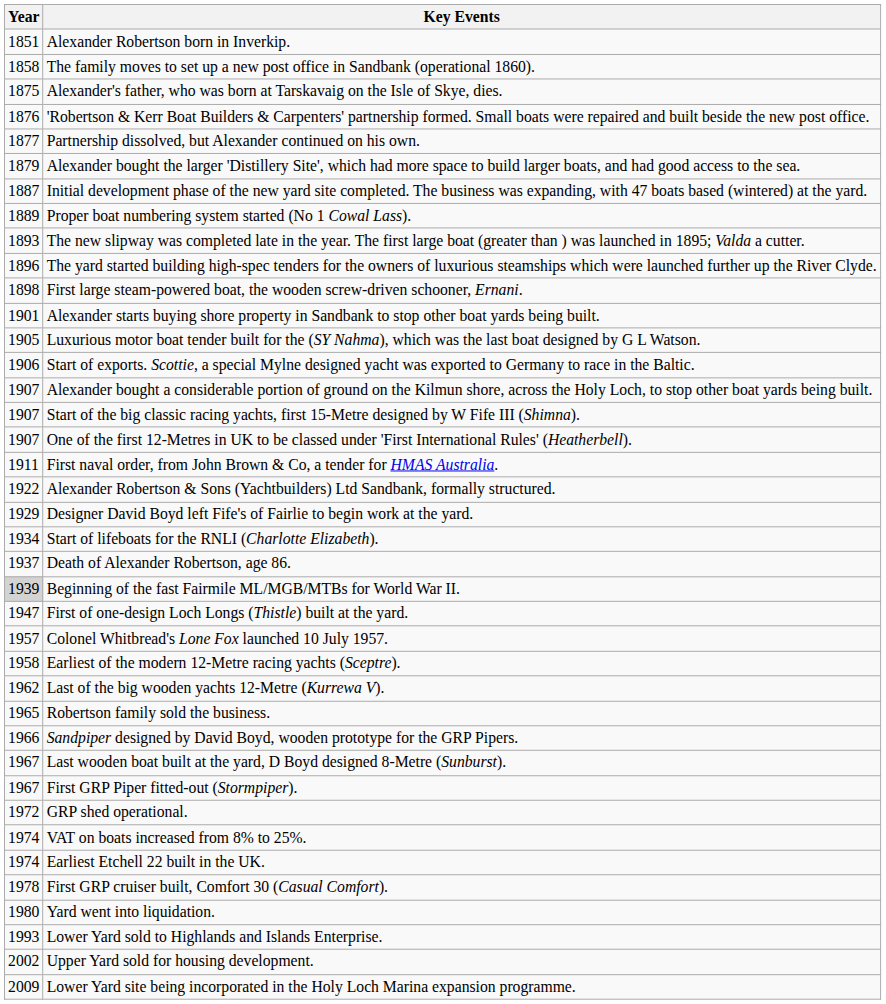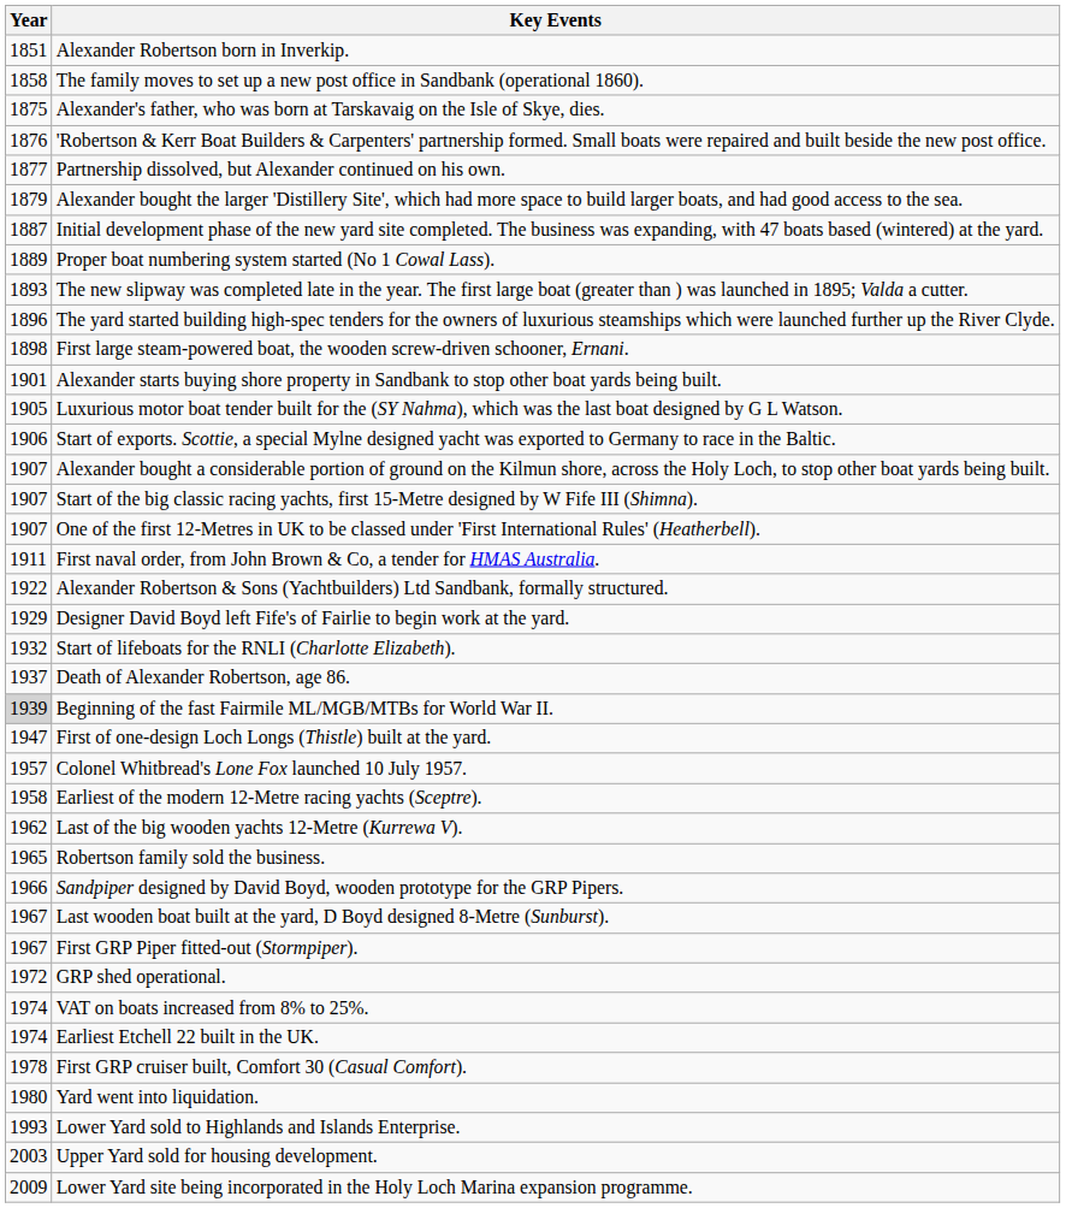 <table class="wikitable" border="1">
 <tr>
 <th>Year</th>
 <th>Key Events</th>
 </tr>
 <tr>
 <td>1851</td>
 <td>Alexander Robertson born in Inverkip.</td>
 </tr>
 <tr>
 <td>1858</td>
 <td>The family moves to set up a new post office in Sandbank (operational 1860).</td>
 </tr>
 <tr>
 <td>1875</td>
 <td>Alexander's father, who was born at Tarskavaig on the Isle of Skye, dies.</td>
 </tr>
 <tr>
 <td>1876</td>
 <td>'Robertson & Kerr Boat Builders & Carpenters' partnership formed.  Small boats were repaired and built beside the new post office.</td>
 </tr>
 <tr>
 <td>1877</td>
 <td>Partnership dissolved, but Alexander continued on his own.</td>
 </tr>
 <tr>
 <td>1879</td>
 <td>Alexander bought the larger 'Distillery Site', which had more space to build larger boats, and had good access to the sea.</td>
 </tr>
 <tr>
 <td>1887</td>
 <td>Initial development phase of the new yard site completed. The business was expanding, with 47 boats based (wintered) at the yard.</td>
 </tr>
 <tr>
 <td>1889</td>
 <td>Proper boat numbering system started (No 1 <em>Cowal Lass</em>).</td>
 </tr>
 <tr>
 <td>1893</td>
 <td>The new slipway was completed late in the year.  The first large boat (greater than  ) was launched in 1895; <em>Valda</em> a  cutter.</td>
 </tr>
 <tr>
 <td>1896</td>
 <td>The yard started building high-spec tenders for the owners of luxurious steamships which were launched further up the River Clyde.</td>
 </tr>
 <tr>
 <td>1898</td>
 <td>First large steam-powered boat, the  wooden screw-driven schooner, <em>Ernani</em>.</td>
 </tr>
 <tr>
 <td>1901</td>
 <td>Alexander starts buying shore property in Sandbank to stop other boat yards being built.</td>
 </tr>
 <tr>
 <td>1905</td>
 <td>Luxurious motor boat tender built for the (<em>SY Nahma</em>), which was the last boat designed by G L Watson.</td>
 </tr>
 <tr>
 <td>1906</td>
 <td>Start of exports. <em>Scottie</em>, a special  Mylne designed yacht was exported to Germany to race in the Baltic.</td>
 </tr>
 <tr>
 <td>1907</td>
 <td>Alexander bought a considerable portion of ground on the Kilmun shore, across the Holy Loch, to stop other boat yards being built.</td>
 </tr>
 <tr>
 <td>1907</td>
 <td>Start of the big classic racing yachts, first 15-Metre designed by W Fife III (<em>Shimna</em>).</td>
 </tr>
 <tr>
 <td>1907</td>
 <td>One of the first 12-Metres in UK to be classed under 'First International Rules' (<em>Heatherbell</em>).</td>
 </tr>
 <tr>
 <td>1911</td>
 <td>First naval order, from John Brown & Co, a tender for <a href='#'><em>HMAS Australia</em></a>.</td>
 </tr>
 <tr>
 <td>1922</td>
 <td>Alexander Robertson & Sons (Yachtbuilders) Ltd Sandbank, formally structured.</td>
 </tr>
 <tr>
 <td>1929</td>
 <td>Designer David Boyd left Fife's of Fairlie to begin work at the yard.</td>
 </tr>
 <tr>
-<td>1934</td>
+<td>1932</td>
 <td>Start of lifeboats for the RNLI (<em>Charlotte Elizabeth</em>).</td>
 </tr>
 <tr>
 <td>1937</td>
 <td>Death of Alexander Robertson, age 86.</td>
 </tr>
 <tr>
 <td style="background: lightgrey;">1939</td>
 <td>Beginning of the fast Fairmile ML/MGB/MTBs for World War II.</td>
 </tr>
 <tr>
 <td>1947</td>
 <td>First of one-design Loch Longs (<em>Thistle</em>) built at the yard.</td>
 </tr>
 <tr>
 <td>1957</td>
 <td>Colonel Whitbread's <em>Lone Fox</em> launched 10 July 1957.</td>
 </tr>
 <tr>
 <td>1958</td>
 <td>Earliest of the modern 12-Metre racing yachts (<em>Sceptre</em>).</td>
 </tr>
 <tr>
 <td>1962</td>
 <td>Last of the big wooden yachts 12-Metre (<em>Kurrewa V</em>).</td>
 </tr>
 <tr>
 <td>1965</td>
 <td>Robertson family sold the business.</td>
 </tr>
 <tr>
 <td>1966</td>
 <td><em>Sandpiper</em> designed by David Boyd, wooden prototype for the GRP Pipers.</td>
 </tr>
 <tr>
 <td>1967</td>
 <td>Last wooden boat built at the yard, D Boyd designed 8-Metre (<em>Sunburst</em>).</td>
 </tr>
 <tr>
 <td>1967</td>
 <td>First GRP Piper fitted-out (<em>Stormpiper</em>).</td>
 </tr>
 <tr>
 <td>1972</td>
 <td>GRP shed operational.</td>
 </tr>
 <tr>
 <td>1974</td>
 <td>VAT on boats increased from 8% to 25%.</td>
 </tr>
 <tr>
 <td>1974</td>
 <td>Earliest Etchell 22 built in the UK.</td>
 </tr>
 <tr>
 <td>1978</td>
 <td>First GRP cruiser built, Comfort 30 (<em>Casual Comfort</em>).</td>
 </tr>
 <tr>
 <td>1980</td>
 <td>Yard went into liquidation.</td>
 </tr>
 <tr>
 <td>1993</td>
 <td>Lower Yard sold to Highlands and Islands Enterprise.</td>
 </tr>
 <tr>
-<td>2002</td>
+<td>2003</td>
 <td>Upper Yard sold for housing development.</td>
 </tr>
 <tr>
 <td>2009</td>
 <td>Lower Yard site being incorporated in the Holy Loch Marina expansion programme.</td>
 </tr>
 </table>
